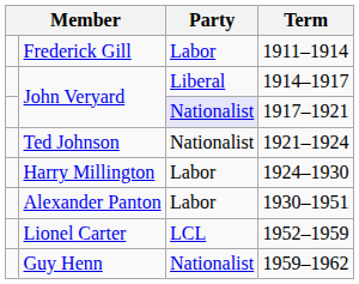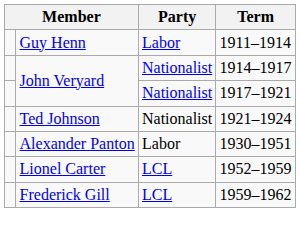 <table class="wikitable">
 <tr>
 <th colspan="2">Member</th>
 <th>Party</th>
 <th>Term</th>
 </tr>
 <tr>
 <td> </td>
-<td><a href='#'>Frederick Gill</a></td>
+<td><a href='#'>Guy Henn</a></td>
 <td><a href='#'>Labor</a></td>
 <td>1911–1914</td>
 </tr>
 <tr>
 <td> </td>
 <td rowspan=2><a href='#'>John Veryard</a></td>
-<td><a href='#'>Liberal</a></td>
+<td><a href='#'>Nationalist</a></td>
 <td>1914–1917</td>
 </tr>
 <tr>
 <td> </td>
-<td style="background: lavender;"><a href='#'>Nationalist</a></td>
+<td><a href='#'>Nationalist</a></td>
 <td>1917–1921</td>
 </tr>
 <tr>
 <td> </td>
 <td><a href='#'>Ted Johnson</a></td>
 <td>Nationalist</td>
 <td>1921–1924</td>
-</tr>
-<tr>
-<td> </td>
-<td><a href='#'>Harry Millington</a></td>
-<td>Labor</td>
-<td>1924–1930</td>
 </tr>
 <tr>
 <td> </td>
 <td><a href='#'>Alexander Panton</a></td>
 <td>Labor</td>
 <td>1930–1951</td>
 </tr>
 <tr>
 <td> </td>
 <td><a href='#'>Lionel Carter</a></td>
 <td><a href='#'>LCL</a></td>
 <td>1952–1959</td>
 </tr>
 <tr>
 <td> </td>
-<td><a href='#'>Guy Henn</a></td>
-<td><a href='#'>Nationalist</a></td>
+<td><a href='#'>Frederick Gill</a></td>
+<td><a href='#'>LCL</a></td>
 <td>1959–1962</td>
 </tr>
 </table>
